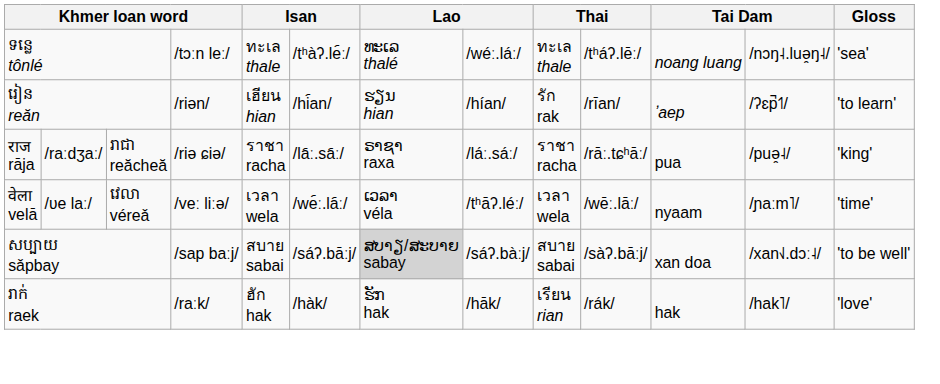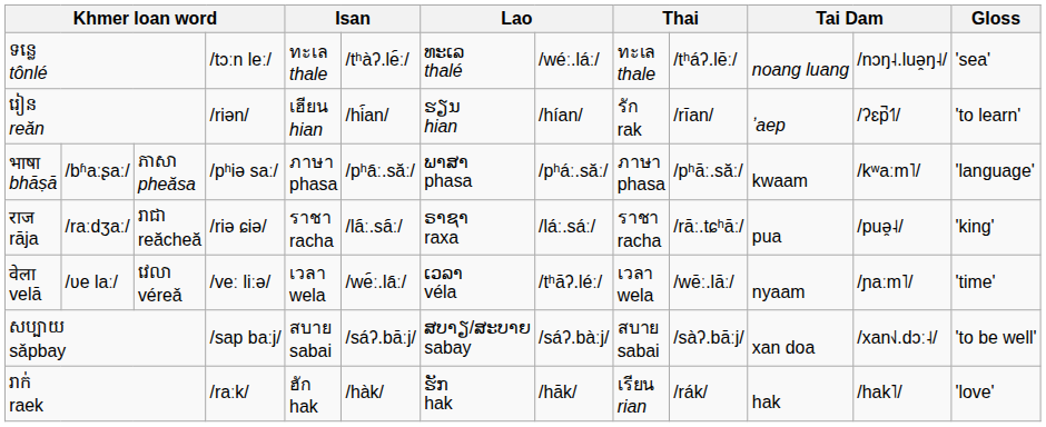 <table class="wikitable">
 <tr>
 <th colspan="4">Khmer loan word</th>
 <th colspan="2">Isan</th>
 <th colspan="2">Lao</th>
 <th colspan="2">Thai</th>
 <th colspan="2">Tai Dam</th>
 <th>Gloss</th>
 </tr>
 <tr>
 <td colspan="3">ទន្លេ<br><em>tônlé</em></td>
 <td>/tɔːn leː/</td>
 <td>ทะเล<br><em>thale</em></td>
 <td>/tʰàʔ.le᷇ː/</td>
 <td>ທະເລ<br><em>thalé</em></td>
 <td>/wéː.láː/</td>
 <td>ทะเล<br><em>thale</em></td>
 <td>/tʰáʔ.lēː/</td>
 <td><br><em>noang luang</em></td>
 <td>/nɔŋ˨.luə̯ŋ˨/</td>
 <td>'sea'</td>
 </tr>
 <tr>
 <td colspan="3">រៀន<br><em>reăn</em></td>
 <td>/riən/</td>
 <td>เฮียน<br><em>hian</em></td>
 <td>/hi᷇an/</td>
 <td>ຮຽນ<br><em>hian</em></td>
 <td>/hían/</td>
 <td>รัก<br></em>rak<em></td>
 <td>/rīan/</td>
 <td><br><em>ʼaep</em></td>
 <td>/ʔɛp̚˦˥/</td>
 <td>'to learn'</td>
 </tr>
 <tr>
+<td>भाषा<br><em>bhāṣā</em></td>
+<td>/bʱaːʂaː/</td>
+<td>ភាសា<br><em>pheăsa</td>
+<td>/pʰiə saː/</td>
+<td>ภาษา<br></em>phasa<em></td>
+<td>/pʰa᷇ː.săː/</td>
+<td>ພາສາ<br></em>phasa<em></td>
+<td>/pʰáː.săː/</td>
+<td>ภาษา<br></em>phasa<em></td>
+<td>/pʰāː.săː/</td>
+<td><br></em>kwaam<em></td>
+<td>/kʷaːm˥/</td>
+<td>'language'</td>
+</tr>
+<tr>
 <td>राज<br></em>rāja<em></td>
 <td>/raːdʒaː/</td>
 <td>រាជា<br></em>reăcheă<em></td>
 <td>/riə ɕiə/</td>
 <td>ราชา<br></em>racha<em></td>
 <td>/la᷇ː.sa᷇ː/</td>
 <td>ຣາຊາ<br></em>raxa<em></td>
 <td>/láː.sáː/</td>
 <td>ราชา<br></em>racha<em></td>
 <td>/rāː.tɕʰāː/</td>
 <td><br></em>pua<em></td>
 <td>/puə̯˨/</td>
 <td>'king'</td>
 </tr>
 <tr>
 <td>वेला<br></em>velā<em></td>
 <td>/ʋe laː/</td>
 <td>វេលា<br></em>véreǎ<em></td>
 <td>/veː liːə/</td>
 <td>เวลา<br></em>wela<em></td>
 <td>/we᷇ː.la᷇ː/</td>
 <td>ເວລາ<br></em>véla<em></td>
 <td>/tʰāʔ.léː/</td>
 <td>เวลา<br></em>wela<em></td>
 <td>/wēː.lāː/</td>
 <td><br></em>nyaam<em></td>
 <td>/ɲaːm˥/</td>
 <td>'time'</td>
 </tr>
 <tr>
 <td colspan="3">សប្បាយ<br></em>sǎpbay<em></td>
 <td>/sap baːj/</td>
 <td>สบาย<br></em>sabai<em></td>
 <td>/sáʔ.bāːj/</td>
-<td style="background: lightgrey;">ສບາຽ/ສະບາຍ<br></em>sabay<em></td>
+<td>ສບາຽ/ສະບາຍ<br></em>sabay<em></td>
 <td>/sáʔ.bàːj/</td>
 <td>สบาย<br></em>sabai<em></td>
 <td>/sàʔ.bāːj/</td>
 <td><br></em>xan doa<em></td>
 <td>/xan˧˩.dɔː˨/</td>
 <td>'to be well'</td>
 </tr>
 <tr>
 <td colspan="3">រាក់<br></em>raek<em></td>
 <td>/raːk/</td>
 <td>ฮัก<br></em>hak<em></td>
 <td>/hàk/</td>
 <td>ຮັກ<br></em>hak<em></td>
 <td>/hāk/</td>
 <td>เรียน<br><em>rian</em></td>
 <td>/rák/</td>
 <td><br></em>hak<em></td>
 <td>/hak˥/</td>
 <td>'love'</td>
 </tr>
 </table>
